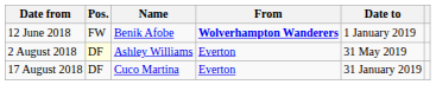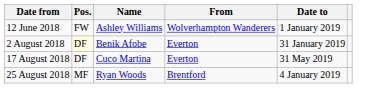 <table class="wikitable">
 <tr>
 <th>Date from</th>
 <th>Pos.</th>
 <th>Name</th>
 <th>From</th>
 <th>Date to</th>
 <th></th>
 </tr>
 <tr>
 <td>12 June 2018</td>
 <td>FW</td>
-<td> <a href='#'>Benik Afobe</a></td>
-<td><strong> <a href='#'>Wolverhampton Wanderers</a></strong></td>
+<td> <a href='#'>Ashley Williams</a></td>
+<td> <a href='#'>Wolverhampton Wanderers</a></td>
 <td>1 January 2019</td>
 <td></td>
 </tr>
 <tr>
 <td>2 August 2018</td>
 <td style="background: lightyellow;">DF</td>
-<td> <a href='#'>Ashley Williams</a></td>
+<td> <a href='#'>Benik Afobe</a></td>
 <td> <a href='#'>Everton</a></td>
-<td>31 May 2019</td>
+<td>31 January 2019</td>
 <td></td>
 </tr>
 <tr>
 <td>17 August 2018</td>
 <td>DF</td>
 <td> <a href='#'>Cuco Martina</a></td>
 <td> <a href='#'>Everton</a></td>
-<td>31 January 2019</td>
+<td>31 May 2019</td>
+<td></td>
+</tr>
+<tr>
+<td>25 August 2018</td>
+<td>MF</td>
+<td> <a href='#'>Ryan Woods</a></td>
+<td> <a href='#'>Brentford</a></td>
+<td>4 January 2019</td>
 <td></td>
 </tr>
 </table>
